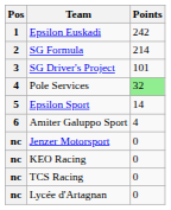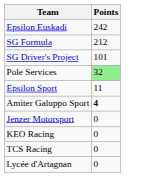 <table class="wikitable" style="font-size:85%">
 <tr>
-<th>Pos</th>
 <th>Team</th>
 <th>Points</th>
 </tr>
 <tr>
-<th>1</th>
 <td> <a href='#'>Epsilon Euskadi</a></td>
 <td>242</td>
 </tr>
 <tr>
-<th>2</th>
 <td> <a href='#'>SG Formula</a></td>
-<td>214</td>
+<td>212</td>
 </tr>
 <tr>
-<th>3</th>
 <td> <a href='#'>SG Driver's Project</a></td>
 <td>101</td>
 </tr>
 <tr>
-<th>4</th>
 <td> Pole Services</td>
 <td style="background: lightgreen;">32</td>
 </tr>
 <tr>
-<th>5</th>
 <td> <a href='#'>Epsilon Sport</a></td>
-<td>14</td>
+<td>11</td>
 </tr>
 <tr>
-<th>6</th>
 <td> Amiter Galuppo Sport</td>
-<td>4</td>
+<td><strong>4</strong></td>
 </tr>
 <tr>
-<th>nc</th>
 <td> <a href='#'>Jenzer Motorsport</a></td>
 <td>0</td>
 </tr>
 <tr>
-<th>nc</th>
 <td> KEO Racing</td>
 <td>0</td>
 </tr>
 <tr>
-<th>nc</th>
 <td> TCS Racing</td>
 <td>0</td>
 </tr>
 <tr>
-<th>nc</th>
 <td> Lycée d'Artagnan</td>
 <td>0</td>
 </tr>
 </table>
